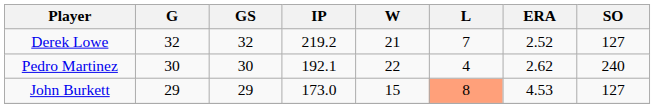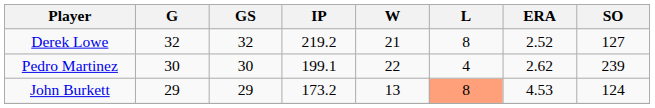 <table class="wikitable sortable">
 <tr>
 <th bgcolor="#DDDDFF" width="16%">Player</th>
 <th bgcolor="#DDDDFF" width="9%">G</th>
 <th bgcolor="#DDDDFF" width="9%">GS</th>
 <th bgcolor="#DDDDFF" width="9%">IP</th>
 <th bgcolor="#DDDDFF" width="9%">W</th>
 <th bgcolor="#DDDDFF" width="9%">L</th>
 <th bgcolor="#DDDDFF" width="9%">ERA</th>
 <th bgcolor="#DDDDFF" width="9%">SO</th>
 </tr>
 <tr align="center">
 <td><a href='#'>Derek Lowe</a></td>
 <td>32</td>
 <td>32</td>
 <td>219.2</td>
 <td>21</td>
-<td>7</td>
+<td>8</td>
 <td>2.52</td>
 <td>127</td>
 </tr>
 <tr align="center">
 <td><a href='#'>Pedro Martinez</a></td>
 <td>30</td>
 <td>30</td>
-<td>192.1</td>
+<td>199.1</td>
 <td>22</td>
 <td>4</td>
 <td>2.62</td>
-<td>240</td>
+<td>239</td>
 </tr>
 <tr align="center">
 <td><a href='#'>John Burkett</a></td>
 <td>29</td>
 <td>29</td>
-<td>173.0</td>
-<td>15</td>
+<td>173.2</td>
+<td>13</td>
 <td style="background: lightsalmon;">8</td>
 <td>4.53</td>
-<td>127</td>
+<td>124</td>
 </tr>
 <tr align="center">
 </tr>
 </table>
